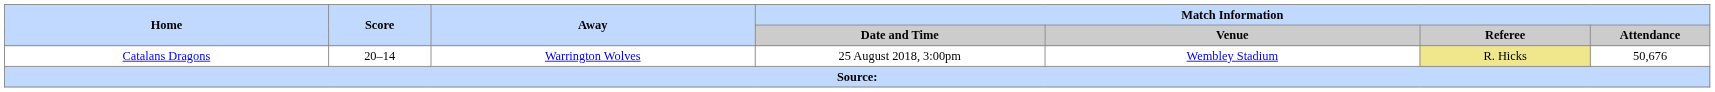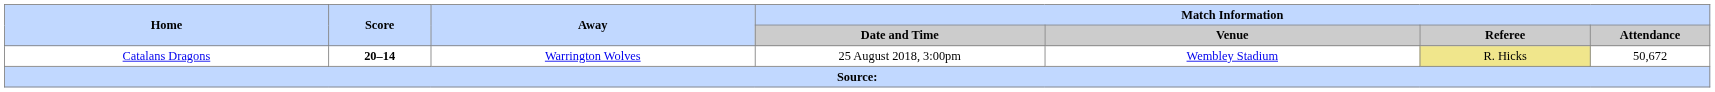 <table border=1 style="border-collapse:collapse; font-size:90%; text-align:center;" cellpadding=3 cellspacing=0 width=100%>
 <tr bgcolor=#C1D8FF>
 <th rowspan=2 width=19%>Home</th>
 <th rowspan=2 width=6%>Score</th>
 <th rowspan=2 width=19%>Away</th>
 <th colspan=4>Match Information</th>
 </tr>
 <tr bgcolor=#CCCCCC>
 <th width=17%>Date and Time</th>
 <th width=22%>Venue</th>
 <th width=10%>Referee</th>
 <th width=7%>Attendance</th>
 </tr>
 <tr>
 <td> <a href='#'>Catalans Dragons</a></td>
-<td>20–14</td>
+<td><strong>20–14</strong></td>
 <td> <a href='#'>Warrington Wolves</a></td>
 <td>25 August 2018, 3:00pm</td>
 <td><a href='#'>Wembley Stadium</a></td>
 <td style="background: khaki;">R. Hicks</td>
-<td>50,676</td>
+<td>50,672</td>
 </tr>
 <tr style="background:#c1d8ff;">
 <th colspan=10>Source:</th>
 </tr>
 </table>
